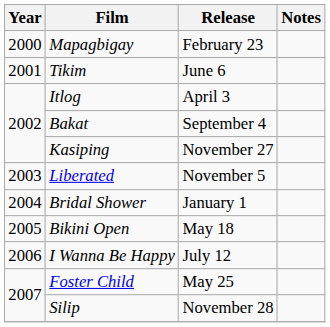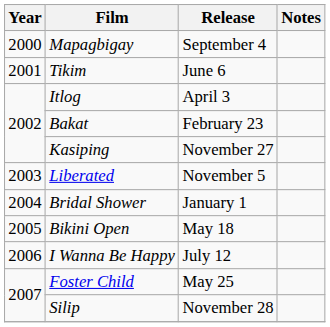 <table class="wikitable sortable">
 <tr>
 <th>Year</th>
 <th>Film</th>
 <th>Release</th>
 <th>Notes</th>
 </tr>
 <tr>
 <td>2000</td>
 <td><em>Mapagbigay</em></td>
-<td>February 23</td>
+<td>September 4</td>
 <td></td>
 </tr>
 <tr>
 <td>2001</td>
 <td><em>Tikim</em></td>
 <td>June 6</td>
 <td></td>
 </tr>
 <tr>
 <td rowspan="3">2002</td>
 <td><em>Itlog</em></td>
 <td>April 3</td>
 <td></td>
 </tr>
 <tr>
 <td><em>Bakat</em></td>
-<td>September 4</td>
+<td>February 23</td>
 <td></td>
 </tr>
 <tr>
 <td><em>Kasiping</em></td>
 <td>November 27</td>
 <td></td>
 </tr>
 <tr>
 <td>2003</td>
 <td><em><a href='#'>Liberated</a></em></td>
 <td>November 5</td>
 <td></td>
 </tr>
 <tr>
 <td>2004</td>
 <td><em>Bridal Shower</em></td>
 <td>January 1</td>
 <td></td>
 </tr>
 <tr>
 <td>2005</td>
 <td><em>Bikini Open</em></td>
 <td>May 18</td>
 <td></td>
 </tr>
 <tr>
 <td>2006</td>
 <td><em>I Wanna Be Happy</em></td>
 <td>July 12</td>
 <td></td>
 </tr>
 <tr>
 <td rowspan="2">2007</td>
 <td><em><a href='#'>Foster Child</a></em></td>
 <td>May 25</td>
 <td></td>
 </tr>
 <tr>
 <td><em>Silip</em></td>
 <td>November 28</td>
 <td></td>
 </tr>
 <tr>
 </tr>
 </table>
